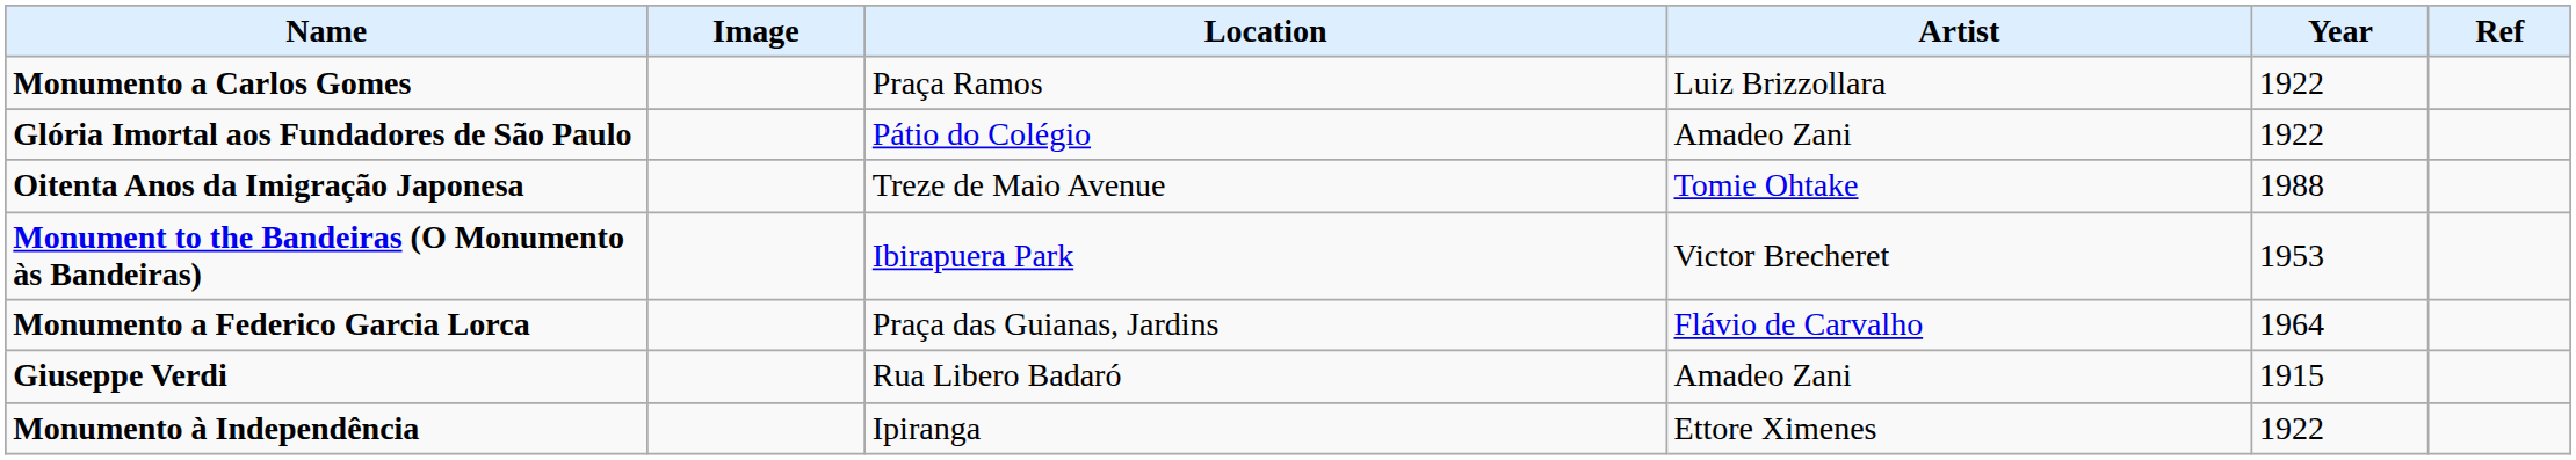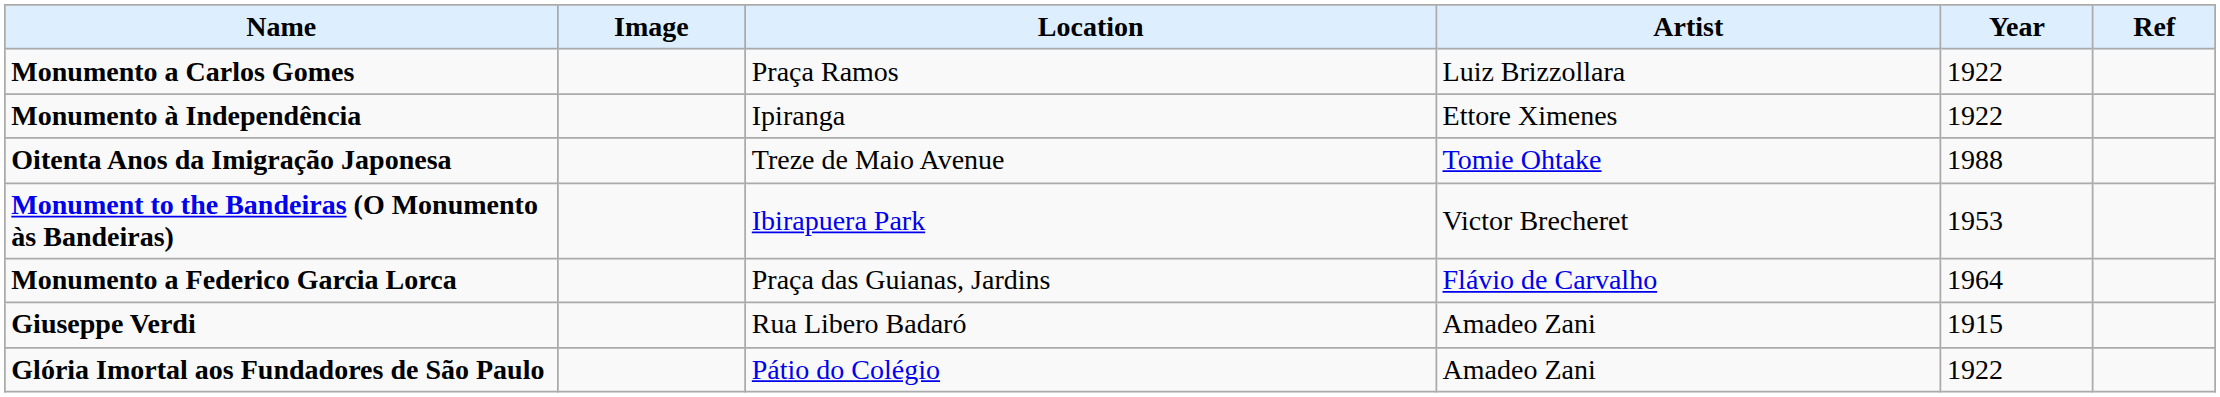 <table class="wikitable" style="width:100%;">
 <tr style="background:#def; text-align:center;">
 <td style="width:25%;"><strong>Name</strong></td>
 <td style="width:100px;"><strong>Image</strong></td>
 <td><strong>Location </strong></td>
 <td><strong>Artist</strong></td>
 <td><strong>Year</strong></td>
 <td><strong>Ref</strong></td>
 </tr>
 <tr>
 <td><strong>Monumento a Carlos Gomes</strong></td>
 <td></td>
 <td>Praça Ramos</td>
 <td>Luiz Brizzollara</td>
 <td>1922</td>
 <td></td>
 </tr>
 <tr>
-<td><strong> Glória Imortal aos Fundadores de São Paulo </strong></td>
+<td><strong>Monumento à Independência</strong></td>
 <td></td>
-<td><a href='#'>Pátio do Colégio</a></td>
-<td>Amadeo Zani</td>
+<td>Ipiranga</td>
+<td>Ettore Ximenes</td>
 <td>1922</td>
 <td></td>
 </tr>
 <tr>
 <td><strong>Oitenta Anos da Imigração Japonesa</strong></td>
 <td></td>
 <td>Treze de Maio Avenue</td>
 <td><a href='#'>Tomie Ohtake</a></td>
 <td>1988</td>
 <td></td>
 </tr>
 <tr>
 <td><strong><a href='#'>Monument to the Bandeiras</a> (O Monumento às Bandeiras)</strong></td>
 <td></td>
 <td><a href='#'>Ibirapuera Park</a></td>
 <td>Victor Brecheret</td>
 <td>1953</td>
 <td></td>
 </tr>
 <tr>
 <td><strong>Monumento a Federico Garcia Lorca</strong></td>
 <td></td>
 <td>Praça das Guianas, Jardins</td>
 <td><a href='#'>Flávio de Carvalho</a></td>
 <td>1964</td>
 <td></td>
 </tr>
 <tr>
 <td><strong>Giuseppe Verdi</strong></td>
 <td></td>
 <td>Rua Libero Badaró</td>
 <td>Amadeo Zani</td>
 <td>1915</td>
 <td></td>
 </tr>
 <tr>
-<td><strong>Monumento à Independência</strong></td>
+<td><strong> Glória Imortal aos Fundadores de São Paulo </strong></td>
 <td></td>
-<td>Ipiranga</td>
-<td>Ettore Ximenes</td>
+<td><a href='#'>Pátio do Colégio</a></td>
+<td>Amadeo Zani</td>
 <td>1922</td>
 <td></td>
 </tr>
 </table>
